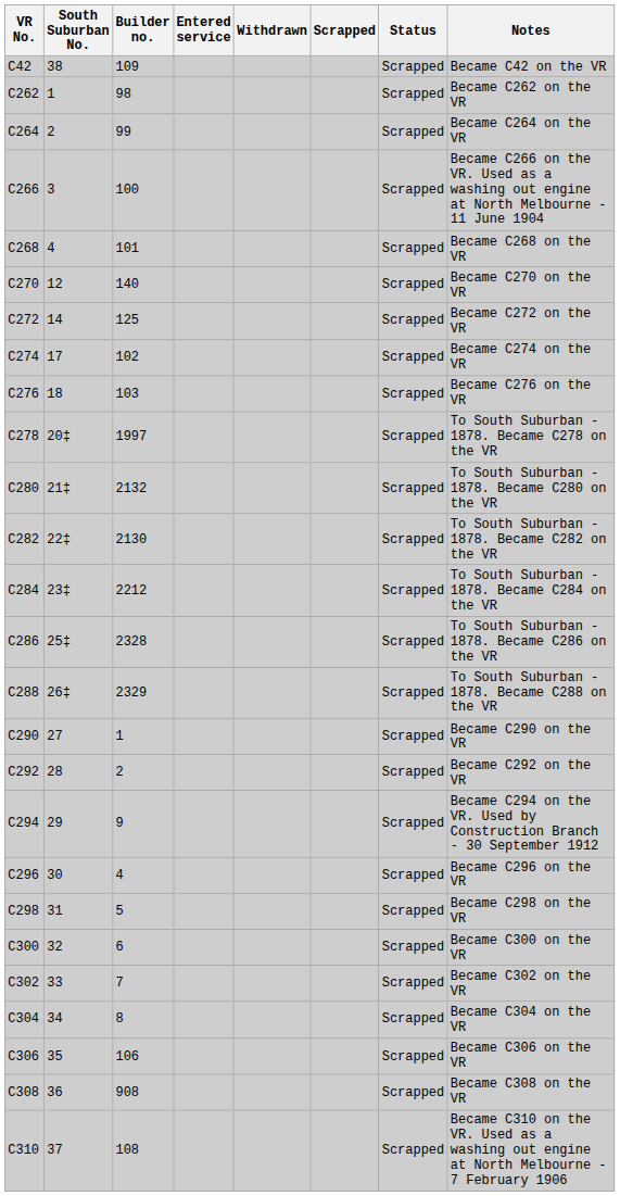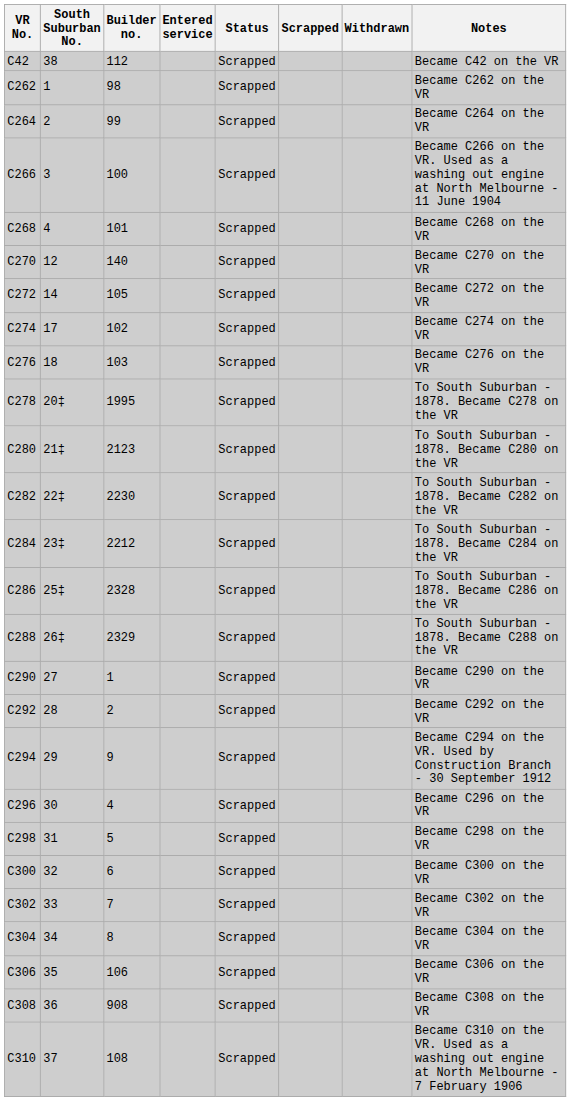 <table class="wikitable sortable mw-collapsible">
 <tr>
 <th scope="col">VR No.</th>
 <th scope="col">South<br>Suburban<br>No.</th>
 <th scope="col">Builder<br>no.</th>
 <th scope="col">Entered<br>service</th>
+<th scope="col">Status</th>
+<th scope="col">Scrapped</th>
 <th scope="col">Withdrawn</th>
-<th scope="col">Scrapped</th>
-<th scope="col">Status</th>
 <th scope="col" class="unsortable">Notes</th>
 </tr>
 <tr bgcolor=#cecece>
 <td>C42</td>
 <td>38</td>
-<td>109</td>
+<td>112</td>
+<td></td>
+<td>Scrapped</td>
 <td></td>
 <td></td>
-<td></td>
-<td>Scrapped</td>
 <td>Became C42 on the VR</td>
 </tr>
 <tr bgcolor=#cecece>
 <td>C262</td>
 <td>1</td>
 <td>98</td>
 <td></td>
+<td>Scrapped</td>
 <td></td>
 <td></td>
-<td>Scrapped</td>
 <td>Became C262 on the VR</td>
 </tr>
 <tr bgcolor=#cecece>
 <td>C264</td>
 <td>2</td>
 <td>99</td>
 <td></td>
+<td>Scrapped</td>
 <td></td>
 <td></td>
-<td>Scrapped</td>
 <td>Became C264 on the VR</td>
 </tr>
 <tr bgcolor=#cecece>
 <td>C266</td>
 <td>3</td>
 <td>100</td>
 <td></td>
+<td>Scrapped</td>
 <td></td>
 <td></td>
-<td>Scrapped</td>
 <td>Became C266 on the VR. Used as a washing out engine at North Melbourne - 11 June 1904</td>
 </tr>
 <tr bgcolor=#cecece>
 <td>C268</td>
 <td>4</td>
 <td>101</td>
 <td></td>
+<td>Scrapped</td>
 <td></td>
 <td></td>
-<td>Scrapped</td>
 <td>Became C268 on the VR</td>
 </tr>
 <tr bgcolor=#cecece>
 <td>C270</td>
 <td>12</td>
 <td>140</td>
 <td></td>
+<td>Scrapped</td>
 <td></td>
 <td></td>
-<td>Scrapped</td>
 <td>Became C270 on the VR</td>
 </tr>
 <tr bgcolor=#cecece>
 <td>C272</td>
 <td>14</td>
-<td>125</td>
+<td>105</td>
+<td></td>
+<td>Scrapped</td>
 <td></td>
 <td></td>
-<td></td>
-<td>Scrapped</td>
 <td>Became C272 on the VR</td>
 </tr>
 <tr bgcolor=#cecece>
 <td>C274</td>
 <td>17</td>
 <td>102</td>
 <td></td>
+<td>Scrapped</td>
 <td></td>
 <td></td>
-<td>Scrapped</td>
 <td>Became C274 on the VR</td>
 </tr>
 <tr bgcolor=#cecece>
 <td>C276</td>
 <td>18</td>
 <td>103</td>
 <td></td>
+<td>Scrapped</td>
 <td></td>
 <td></td>
-<td>Scrapped</td>
 <td>Became C276 on the VR</td>
 </tr>
 <tr bgcolor=#cecece>
 <td>C278</td>
 <td>20‡</td>
-<td>1997</td>
+<td>1995</td>
+<td></td>
+<td>Scrapped</td>
 <td></td>
 <td></td>
-<td></td>
-<td>Scrapped</td>
 <td>To South Suburban - 1878. Became C278 on the VR</td>
 </tr>
 <tr bgcolor=#cecece>
 <td>C280</td>
 <td>21‡</td>
-<td>2132</td>
+<td>2123</td>
+<td></td>
+<td>Scrapped</td>
 <td></td>
 <td></td>
-<td></td>
-<td>Scrapped</td>
 <td>To South Suburban - 1878. Became C280 on the VR</td>
 </tr>
 <tr bgcolor=#cecece>
 <td>C282</td>
 <td>22‡</td>
-<td>2130</td>
+<td>2230</td>
+<td></td>
+<td>Scrapped</td>
 <td></td>
 <td></td>
-<td></td>
-<td>Scrapped</td>
 <td>To South Suburban - 1878. Became C282 on the VR</td>
 </tr>
 <tr bgcolor=#cecece>
 <td>C284</td>
 <td>23‡</td>
 <td>2212</td>
 <td></td>
+<td>Scrapped</td>
 <td></td>
 <td></td>
-<td>Scrapped</td>
 <td>To South Suburban - 1878. Became C284 on the VR</td>
 </tr>
 <tr bgcolor=#cecece>
 <td>C286</td>
 <td>25‡</td>
 <td>2328</td>
 <td></td>
+<td>Scrapped</td>
 <td></td>
 <td></td>
-<td>Scrapped</td>
 <td>To South Suburban - 1878. Became C286 on the VR</td>
 </tr>
 <tr bgcolor=#cecece>
 <td>C288</td>
 <td>26‡</td>
 <td>2329</td>
 <td></td>
+<td>Scrapped</td>
 <td></td>
 <td></td>
-<td>Scrapped</td>
 <td>To South Suburban - 1878. Became C288 on the VR</td>
 </tr>
 <tr bgcolor=#cecece>
 <td>C290</td>
 <td>27</td>
 <td>1</td>
 <td></td>
+<td>Scrapped</td>
 <td></td>
 <td></td>
-<td>Scrapped</td>
 <td>Became C290 on the VR</td>
 </tr>
 <tr bgcolor=#cecece>
 <td>C292</td>
 <td>28</td>
 <td>2</td>
 <td></td>
+<td>Scrapped</td>
 <td></td>
 <td></td>
-<td>Scrapped</td>
 <td>Became C292 on the VR</td>
 </tr>
 <tr bgcolor=#cecece>
 <td>C294</td>
 <td>29</td>
 <td>9</td>
 <td></td>
+<td>Scrapped</td>
 <td></td>
 <td></td>
-<td>Scrapped</td>
 <td>Became C294 on the VR. Used by Construction Branch - 30 September 1912</td>
 </tr>
 <tr bgcolor=#cecece>
 <td>C296</td>
 <td>30</td>
 <td>4</td>
 <td></td>
+<td>Scrapped</td>
 <td></td>
 <td></td>
-<td>Scrapped</td>
 <td>Became C296 on the VR</td>
 </tr>
 <tr bgcolor=#cecece>
 <td>C298</td>
 <td>31</td>
 <td>5</td>
 <td></td>
+<td>Scrapped</td>
 <td></td>
 <td></td>
-<td>Scrapped</td>
 <td>Became C298 on the VR</td>
 </tr>
 <tr bgcolor=#cecece>
 <td>C300</td>
 <td>32</td>
 <td>6</td>
 <td></td>
+<td>Scrapped</td>
 <td></td>
 <td></td>
-<td>Scrapped</td>
 <td>Became C300 on the VR</td>
 </tr>
 <tr bgcolor=#cecece>
 <td>C302</td>
 <td>33</td>
 <td>7</td>
 <td></td>
+<td>Scrapped</td>
 <td></td>
 <td></td>
-<td>Scrapped</td>
 <td>Became C302 on the VR</td>
 </tr>
 <tr bgcolor=#cecece>
 <td>C304</td>
 <td>34</td>
 <td>8</td>
 <td></td>
+<td>Scrapped</td>
 <td></td>
 <td></td>
-<td>Scrapped</td>
 <td>Became C304 on the VR</td>
 </tr>
 <tr bgcolor=#cecece>
 <td>C306</td>
 <td>35</td>
 <td>106</td>
 <td></td>
+<td>Scrapped</td>
 <td></td>
 <td></td>
-<td>Scrapped</td>
 <td>Became C306 on the VR</td>
 </tr>
 <tr bgcolor=#cecece>
 <td>C308</td>
 <td>36</td>
 <td>908</td>
 <td></td>
+<td>Scrapped</td>
 <td></td>
 <td></td>
-<td>Scrapped</td>
 <td>Became C308 on the VR</td>
 </tr>
 <tr bgcolor=#cecece>
 <td>C310</td>
 <td>37</td>
 <td>108</td>
 <td></td>
+<td>Scrapped</td>
 <td></td>
 <td></td>
-<td>Scrapped</td>
 <td>Became C310 on the VR. Used as a washing out engine at North Melbourne - 7 February 1906</td>
 </tr>
 </table>
